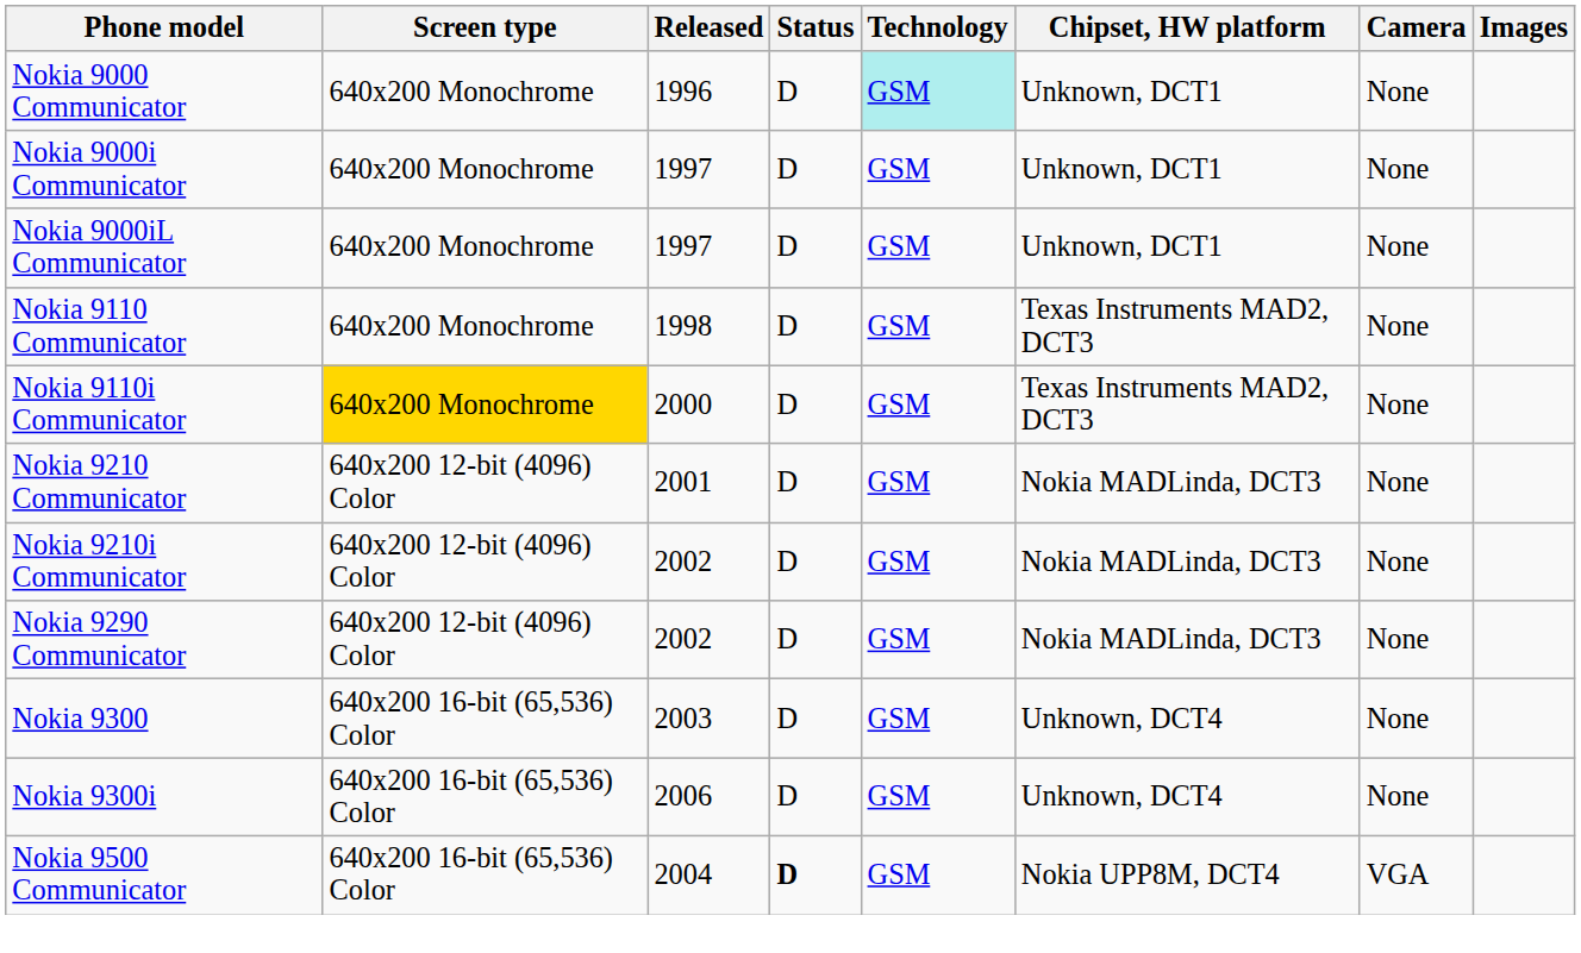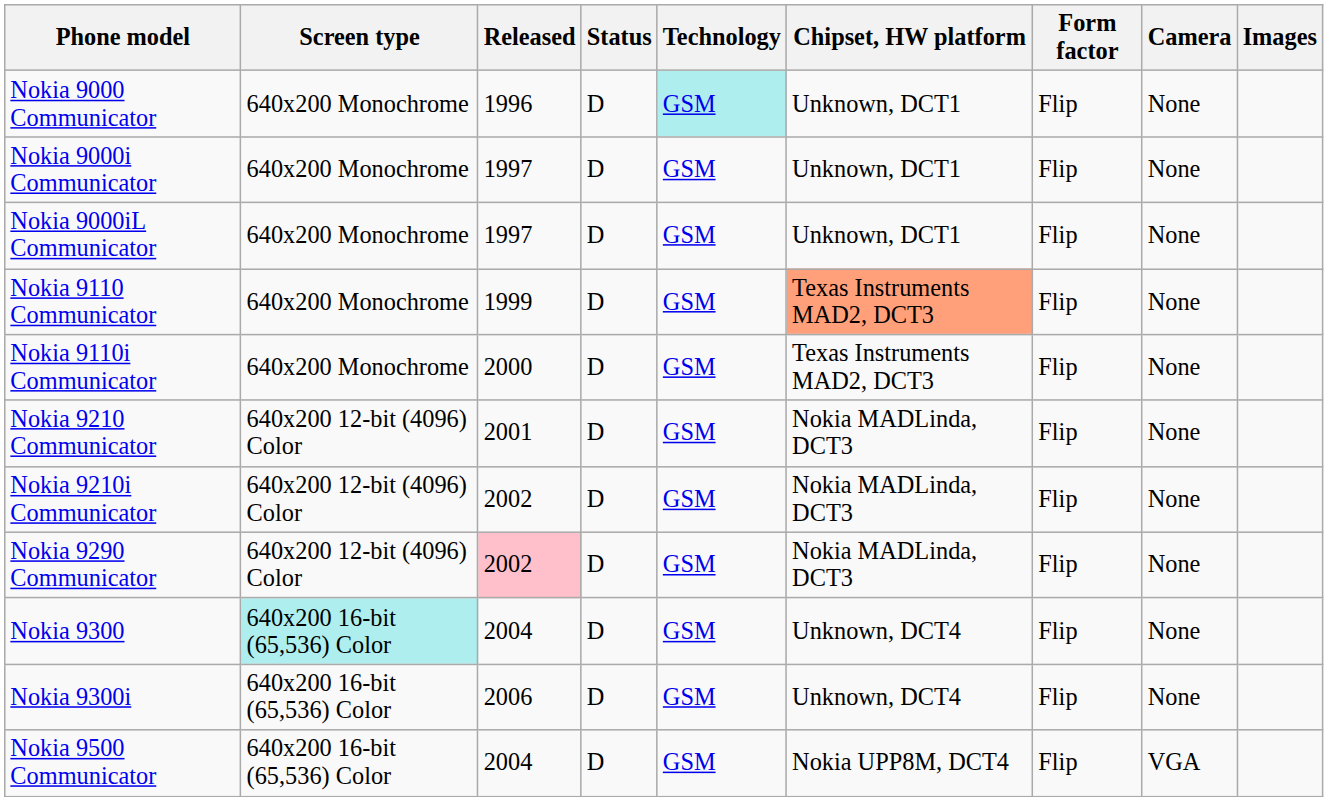 <table class="wikitable sortable">
 <tr>
 <th>Phone model</th>
 <th>Screen type</th>
 <th>Released</th>
 <th>Status</th>
 <th>Technology</th>
 <th>Chipset, HW platform</th>
+<th>Form factor</th>
 <th>Camera</th>
 <th>Images</th>
 </tr>
 <tr>
 <td><a href='#'>Nokia 9000 Communicator</a></td>
 <td>640x200 Monochrome</td>
 <td>1996</td>
 <td>D</td>
 <td style="background: paleturquoise;"><a href='#'>GSM</a></td>
 <td>Unknown, DCT1</td>
+<td>Flip</td>
 <td>None</td>
 <td></td>
 </tr>
 <tr>
 <td><a href='#'>Nokia 9000i Communicator</a></td>
 <td>640x200 Monochrome</td>
 <td>1997</td>
 <td>D</td>
 <td><a href='#'>GSM</a></td>
 <td>Unknown, DCT1</td>
+<td>Flip</td>
 <td>None</td>
 <td></td>
 </tr>
 <tr>
 <td><a href='#'>Nokia 9000iL Communicator</a></td>
 <td>640x200 Monochrome</td>
 <td>1997</td>
 <td>D</td>
 <td><a href='#'>GSM</a></td>
 <td>Unknown, DCT1</td>
+<td>Flip</td>
 <td>None</td>
 <td></td>
 </tr>
 <tr>
 <td><a href='#'>Nokia 9110 Communicator</a></td>
 <td>640x200 Monochrome</td>
-<td>1998</td>
+<td>1999</td>
 <td>D</td>
 <td><a href='#'>GSM</a></td>
-<td>Texas Instruments MAD2, DCT3</td>
+<td style="background: lightsalmon;">Texas Instruments MAD2, DCT3</td>
+<td>Flip</td>
 <td>None</td>
 <td></td>
 </tr>
 <tr>
 <td><a href='#'>Nokia 9110i Communicator</a></td>
-<td style="background: gold;">640x200 Monochrome</td>
+<td>640x200 Monochrome</td>
 <td>2000</td>
 <td>D</td>
 <td><a href='#'>GSM</a></td>
 <td>Texas Instruments MAD2, DCT3</td>
+<td>Flip</td>
 <td>None</td>
 <td></td>
 </tr>
 <tr>
 <td><a href='#'>Nokia 9210 Communicator</a></td>
 <td>640x200 12-bit (4096) Color</td>
 <td>2001</td>
 <td>D</td>
 <td><a href='#'>GSM</a></td>
 <td>Nokia MADLinda, DCT3</td>
+<td>Flip</td>
 <td>None</td>
 <td></td>
 </tr>
 <tr>
 <td><a href='#'>Nokia 9210i Communicator</a></td>
 <td>640x200 12-bit (4096) Color</td>
 <td>2002</td>
 <td>D</td>
 <td><a href='#'>GSM</a></td>
 <td>Nokia MADLinda, DCT3</td>
+<td>Flip</td>
 <td>None</td>
 <td></td>
 </tr>
 <tr>
 <td><a href='#'>Nokia 9290 Communicator</a></td>
 <td>640x200 12-bit (4096) Color</td>
-<td>2002</td>
+<td style="background: pink;">2002</td>
 <td>D</td>
 <td><a href='#'>GSM</a></td>
 <td>Nokia MADLinda, DCT3</td>
+<td>Flip</td>
 <td>None</td>
 <td></td>
 </tr>
 <tr>
 <td><a href='#'>Nokia 9300</a></td>
-<td>640x200 16-bit (65,536) Color</td>
-<td>2003</td>
+<td style="background: paleturquoise;">640x200 16-bit (65,536) Color</td>
+<td>2004</td>
 <td>D</td>
 <td><a href='#'>GSM</a></td>
 <td>Unknown, DCT4</td>
+<td>Flip</td>
 <td>None</td>
 <td></td>
 </tr>
 <tr>
 <td><a href='#'>Nokia 9300i</a></td>
 <td>640x200 16-bit (65,536) Color</td>
 <td>2006</td>
 <td>D</td>
 <td><a href='#'>GSM</a></td>
 <td>Unknown, DCT4</td>
+<td>Flip</td>
 <td>None</td>
 <td></td>
 </tr>
 <tr>
 <td><a href='#'>Nokia 9500 Communicator</a></td>
 <td>640x200 16-bit (65,536) Color</td>
 <td>2004</td>
-<td><strong>D</strong></td>
+<td>D</td>
 <td><a href='#'>GSM</a></td>
 <td>Nokia UPP8M, DCT4</td>
+<td>Flip</td>
 <td>VGA</td>
 <td></td>
 </tr>
 </table>
